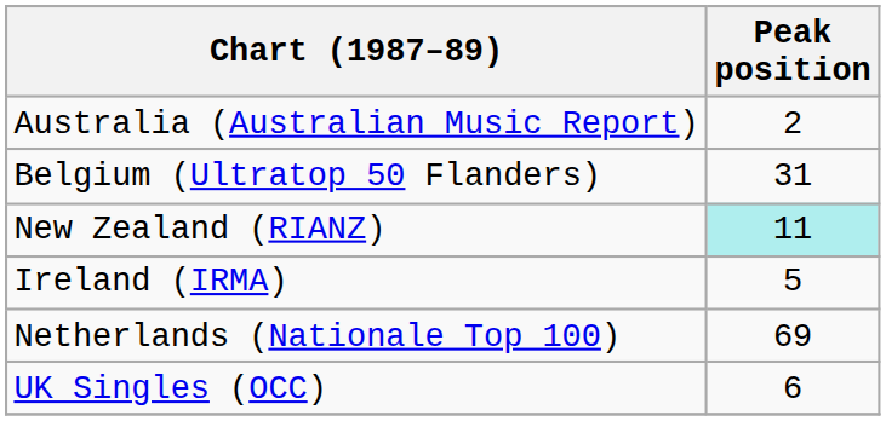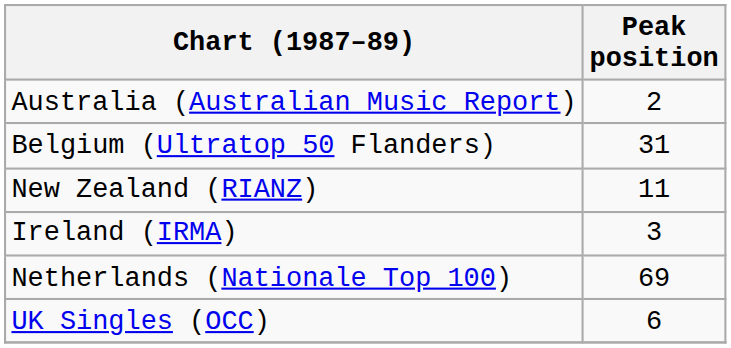 <table class="wikitable">
 <tr>
 <th>Chart (1987–89)</th>
 <th>Peak<br>position</th>
 </tr>
 <tr>
 <td>Australia (<a href='#'>Australian Music Report</a>)</td>
 <td align="center">2</td>
 </tr>
 <tr>
 <td>Belgium (<a href='#'>Ultratop 50</a> Flanders)</td>
 <td align="center">31</td>
 </tr>
 <tr>
 <td>New Zealand (<a href='#'>RIANZ</a>)</td>
-<td align="center" style="background: paleturquoise;">11</td>
+<td align="center">11</td>
 </tr>
 <tr>
 <td>Ireland (<a href='#'>IRMA</a>)</td>
-<td align="center">5</td>
+<td align="center">3</td>
 </tr>
 <tr>
 <td>Netherlands (<a href='#'>Nationale Top 100</a>)</td>
 <td align="center">69</td>
 </tr>
 <tr>
 <td><a href='#'>UK Singles</a> (<a href='#'>OCC</a>)</td>
 <td align="center">6</td>
 </tr>
 <tr>
 </tr>
 </table>
